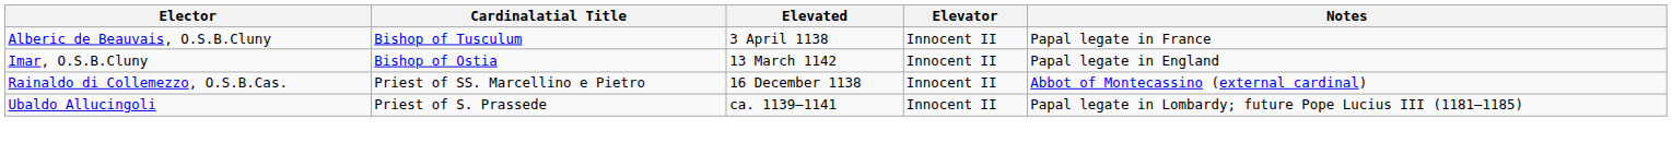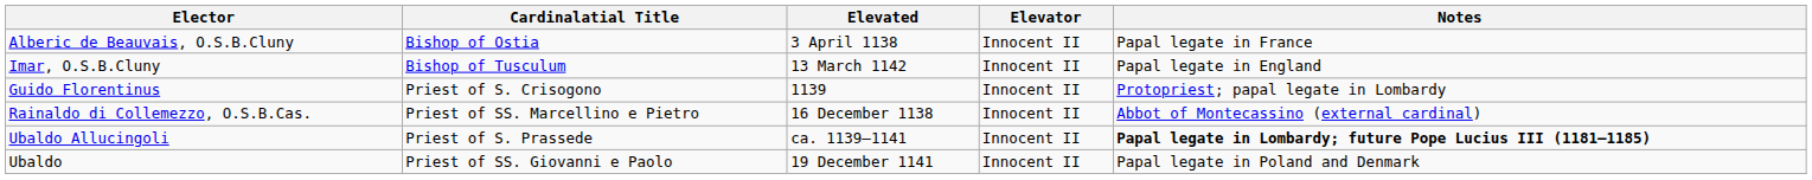 <table class="wikitable sortable" style="width:100%">
 <tr>
 <th width="*">Elector</th>
 <th width="*">Cardinalatial Title</th>
 <th width="*">Elevated</th>
 <th width="*">Elevator</th>
 <th width="*">Notes</th>
 </tr>
 <tr valign="top">
 <td><a href='#'>Alberic de Beauvais</a>, O.S.B.Cluny</td>
-<td><a href='#'>Bishop of Tusculum</a></td>
+<td><a href='#'>Bishop of Ostia</a></td>
 <td>3 April 1138</td>
 <td>Innocent II</td>
 <td>Papal legate in France</td>
 </tr>
 <tr valign="top">
 <td><a href='#'>Imar</a>, O.S.B.Cluny</td>
-<td><a href='#'>Bishop of Ostia</a></td>
+<td><a href='#'>Bishop of Tusculum</a></td>
 <td>13 March 1142</td>
 <td>Innocent II</td>
 <td>Papal legate in England</td>
+</tr>
+<tr valign="top">
+<td><a href='#'>Guido Florentinus</a></td>
+<td>Priest of S. Crisogono</td>
+<td>1139</td>
+<td>Innocent II</td>
+<td><a href='#'>Protopriest</a>; papal legate in Lombardy</td>
 </tr>
 <tr valign="top">
 <td><a href='#'>Rainaldo di Collemezzo</a>, O.S.B.Cas.</td>
 <td>Priest of SS. Marcellino e Pietro</td>
 <td>16 December 1138</td>
 <td>Innocent II</td>
 <td><a href='#'>Abbot of Montecassino</a> (<a href='#'>external cardinal</a>)</td>
 </tr>
 <tr valign="top">
 <td><a href='#'>Ubaldo Allucingoli</a></td>
 <td>Priest of S. Prassede</td>
 <td>ca. 1139–1141</td>
 <td>Innocent II</td>
-<td>Papal legate in Lombardy; future Pope Lucius III (1181–1185)</td>
+<td><strong>Papal legate in Lombardy; future Pope Lucius III (1181–1185)</strong></td>
+</tr>
+<tr valign="top">
+<td>Ubaldo</td>
+<td>Priest of SS. Giovanni e Paolo</td>
+<td>19 December 1141</td>
+<td>Innocent II</td>
+<td>Papal legate in Poland and Denmark</td>
 </tr>
 </table>
